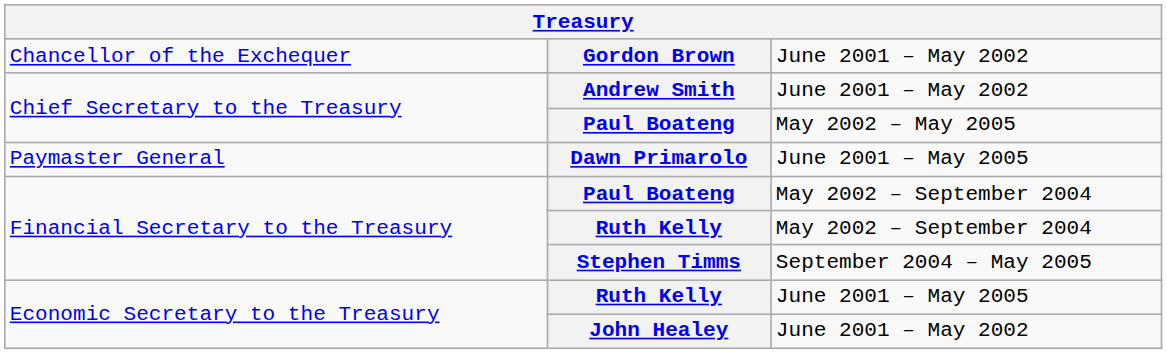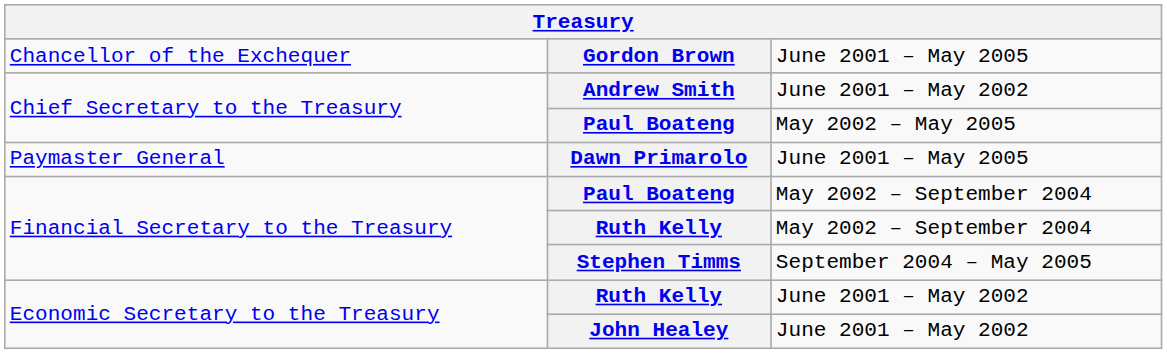 <table class="wikitable plainrowheaders" width=100% style="max-width:55em;">
 <tr>
 <th colspan=4><a href='#'>Treasury</a></th>
 </tr>
 <tr>
 <td><a href='#'>Chancellor of the Exchequer</a></td>
 <th scope="row" style="font-weight:bold;"><a href='#'>Gordon Brown</a></th>
-<td>June 2001 – May 2002</td>
+<td>June 2001 – May 2005</td>
 </tr>
 <tr>
 <td rowspan="2"><a href='#'>Chief Secretary to the Treasury</a></td>
 <th scope="row" style="font-weight:bold;"><a href='#'>Andrew Smith</a></th>
 <td>June 2001 – May 2002</td>
 </tr>
 <tr>
 <th scope="row" style="font-weight:bold;"><a href='#'>Paul Boateng</a></th>
 <td>May 2002 – May 2005</td>
 </tr>
 <tr>
 <td><a href='#'>Paymaster General</a></td>
 <th scope="row"><a href='#'>Dawn Primarolo</a></th>
 <td>June 2001 – May 2005</td>
 </tr>
 <tr>
 <td rowspan="3"><a href='#'>Financial Secretary to the Treasury</a></td>
 <th scope="row"><a href='#'>Paul Boateng</a></th>
 <td>May 2002 – September 2004</td>
 </tr>
 <tr>
 <th scope="row"><a href='#'>Ruth Kelly</a></th>
 <td>May 2002 – September 2004</td>
 </tr>
 <tr>
 <th scope="row"><a href='#'>Stephen Timms</a></th>
 <td>September 2004 – May 2005</td>
 </tr>
 <tr>
 <td rowspan="2"><a href='#'>Economic Secretary to the Treasury</a></td>
 <th scope="row"><a href='#'>Ruth Kelly</a></th>
-<td>June 2001 – May 2005</td>
+<td>June 2001 – May 2002</td>
 </tr>
 <tr>
 <th scope="row"><a href='#'>John Healey</a></th>
 <td>June 2001 – May 2002</td>
 </tr>
 </table>
